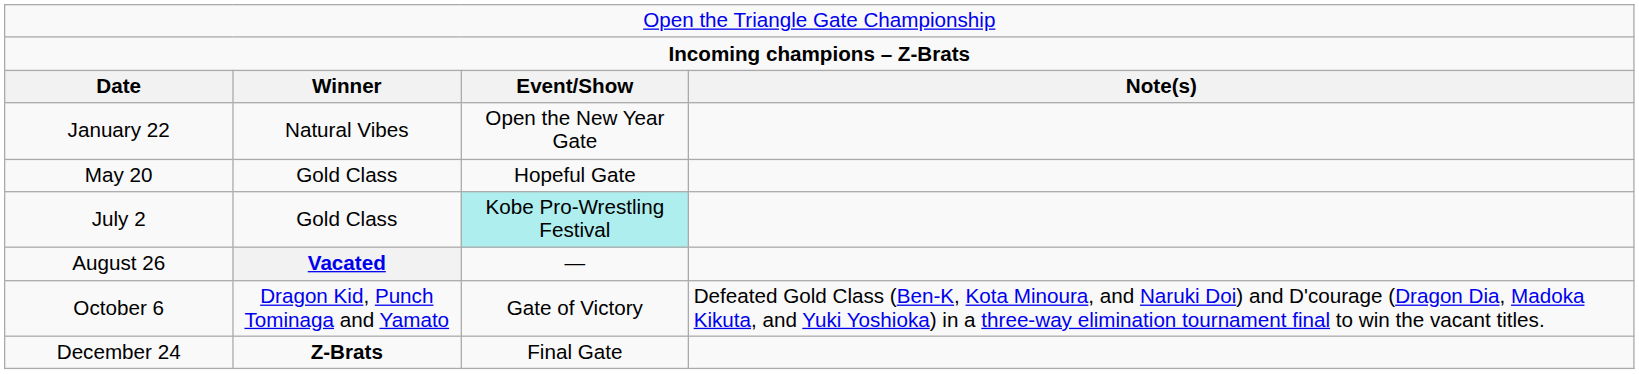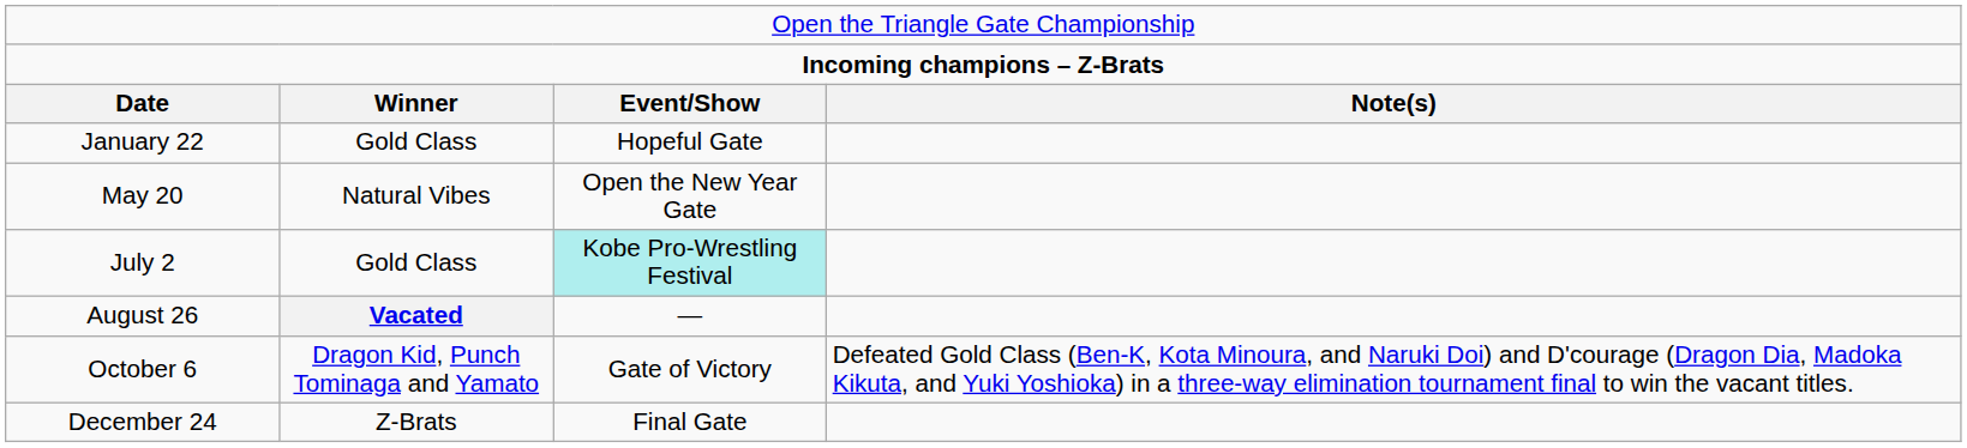 <table class="wikitable" style="text-align:center; width:100%;">
 <tr>
 <td colspan="5" style="text-align: center;"><a href='#'>Open the Triangle Gate Championship</a></td>
 </tr>
 <tr>
 <td colspan="5" style="text-align: center;"><strong>Incoming champions – Z-Brats </strong></td>
 </tr>
 <tr>
 <th width=14%>Date</th>
 <th width=14%>Winner</th>
 <th width=14%>Event/Show</th>
 <th width=58%>Note(s)</th>
 </tr>
 <tr>
 <td>January 22</td>
-<td>Natural Vibes<br></td>
-<td>Open the New Year Gate<br></td>
+<td>Gold Class<br></td>
+<td>Hopeful Gate<br></td>
 <td></td>
 </tr>
 <tr>
 <td>May 20</td>
-<td>Gold Class<br></td>
-<td>Hopeful Gate<br></td>
+<td>Natural Vibes<br></td>
+<td>Open the New Year Gate<br></td>
 <td></td>
 </tr>
 <tr>
 <td>July 2</td>
 <td>Gold Class<br></td>
 <td style="background: paleturquoise;">Kobe Pro-Wrestling Festival</td>
 <td></td>
 </tr>
 <tr>
 <td>August 26</td>
 <th><a href='#'>Vacated</a></th>
 <td>—</td>
 <td></td>
 </tr>
 <tr>
 <td>October 6</td>
 <td><a href='#'>Dragon Kid</a>, <a href='#'>Punch Tominaga</a> and <a href='#'>Yamato</a></td>
 <td>Gate of Victory<br></td>
 <td align=left>Defeated Gold Class (<a href='#'>Ben-K</a>, <a href='#'>Kota Minoura</a>, and <a href='#'>Naruki Doi</a>) and D'courage (<a href='#'>Dragon Dia</a>, <a href='#'>Madoka Kikuta</a>, and <a href='#'>Yuki Yoshioka</a>) in a <a href='#'>three-way elimination tournament final</a> to win the vacant titles.</td>
 </tr>
 <tr>
 <td>December 24</td>
-<td><strong>Z-Brats<br></strong></td>
+<td>Z-Brats<br></td>
 <td>Final Gate</td>
 <td></td>
 </tr>
 </table>
